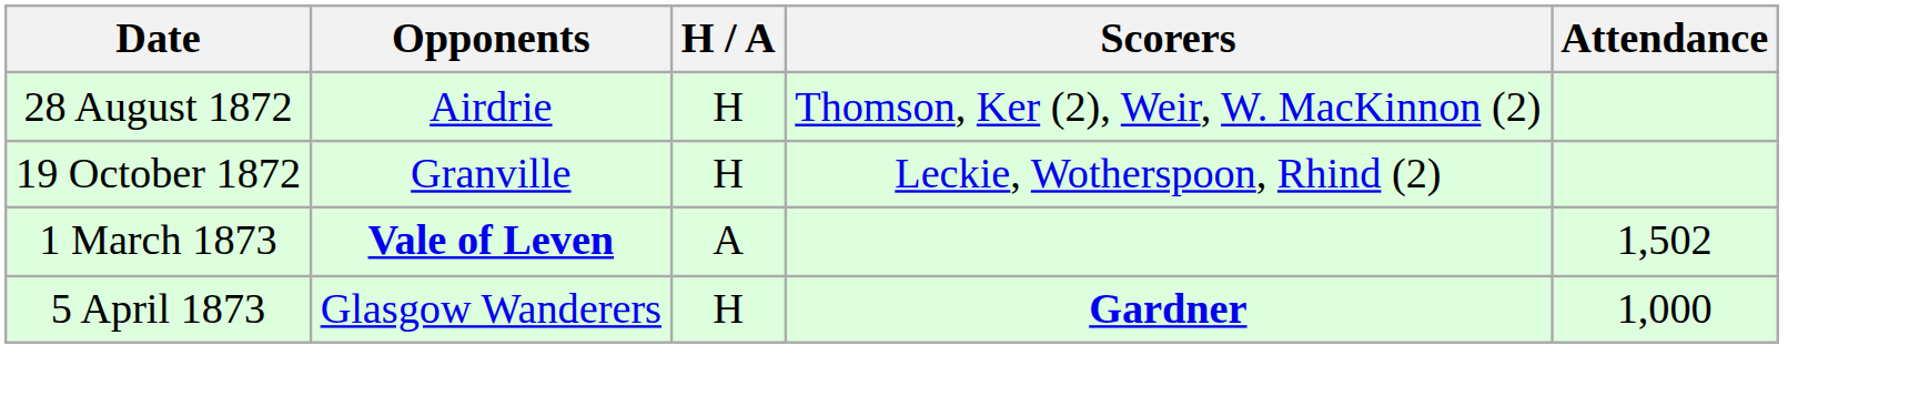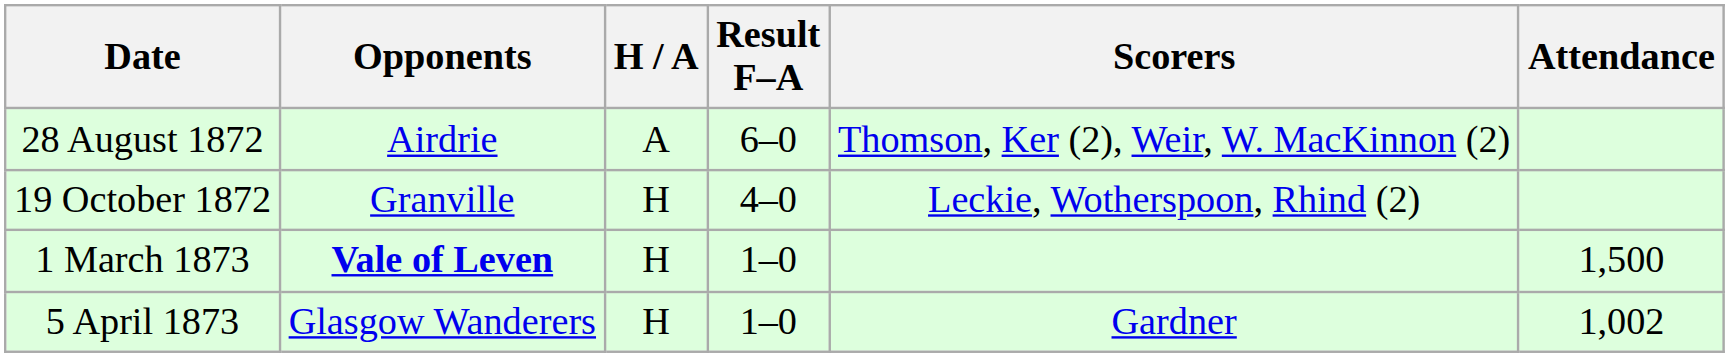 <table class="wikitable" style="text-align:center">
 <tr>
 <th>Date</th>
 <th>Opponents</th>
 <th>H / A</th>
+<th>Result<br>F–A</th>
 <th>Scorers</th>
 <th>Attendance</th>
 </tr>
 <tr bgcolor=#ddffdd>
 <td>28 August 1872</td>
 <td><a href='#'>Airdrie</a></td>
-<td>H</td>
+<td>A</td>
+<td>6–0</td>
 <td><a href='#'>Thomson</a>, <a href='#'>Ker</a> (2), <a href='#'>Weir</a>, <a href='#'>W. MacKinnon</a> (2)</td>
 <td></td>
 </tr>
 <tr bgcolor=#ddffdd>
 <td>19 October 1872</td>
 <td><a href='#'>Granville</a></td>
 <td>H</td>
+<td>4–0</td>
 <td><a href='#'>Leckie</a>, <a href='#'>Wotherspoon</a>, <a href='#'>Rhind</a> (2)</td>
 <td></td>
 </tr>
 <tr bgcolor=#ddffdd>
 <td>1 March 1873</td>
 <td><strong><a href='#'>Vale of Leven</a></strong></td>
-<td>A</td>
+<td>H</td>
+<td>1–0</td>
 <td></td>
-<td>1,502</td>
+<td>1,500</td>
 </tr>
 <tr bgcolor=#ddffdd>
 <td>5 April 1873</td>
 <td><a href='#'>Glasgow Wanderers</a></td>
 <td>H</td>
-<td><strong><a href='#'>Gardner</a></strong></td>
-<td>1,000</td>
+<td>1–0</td>
+<td><a href='#'>Gardner</a></td>
+<td>1,002</td>
 </tr>
 </table>
